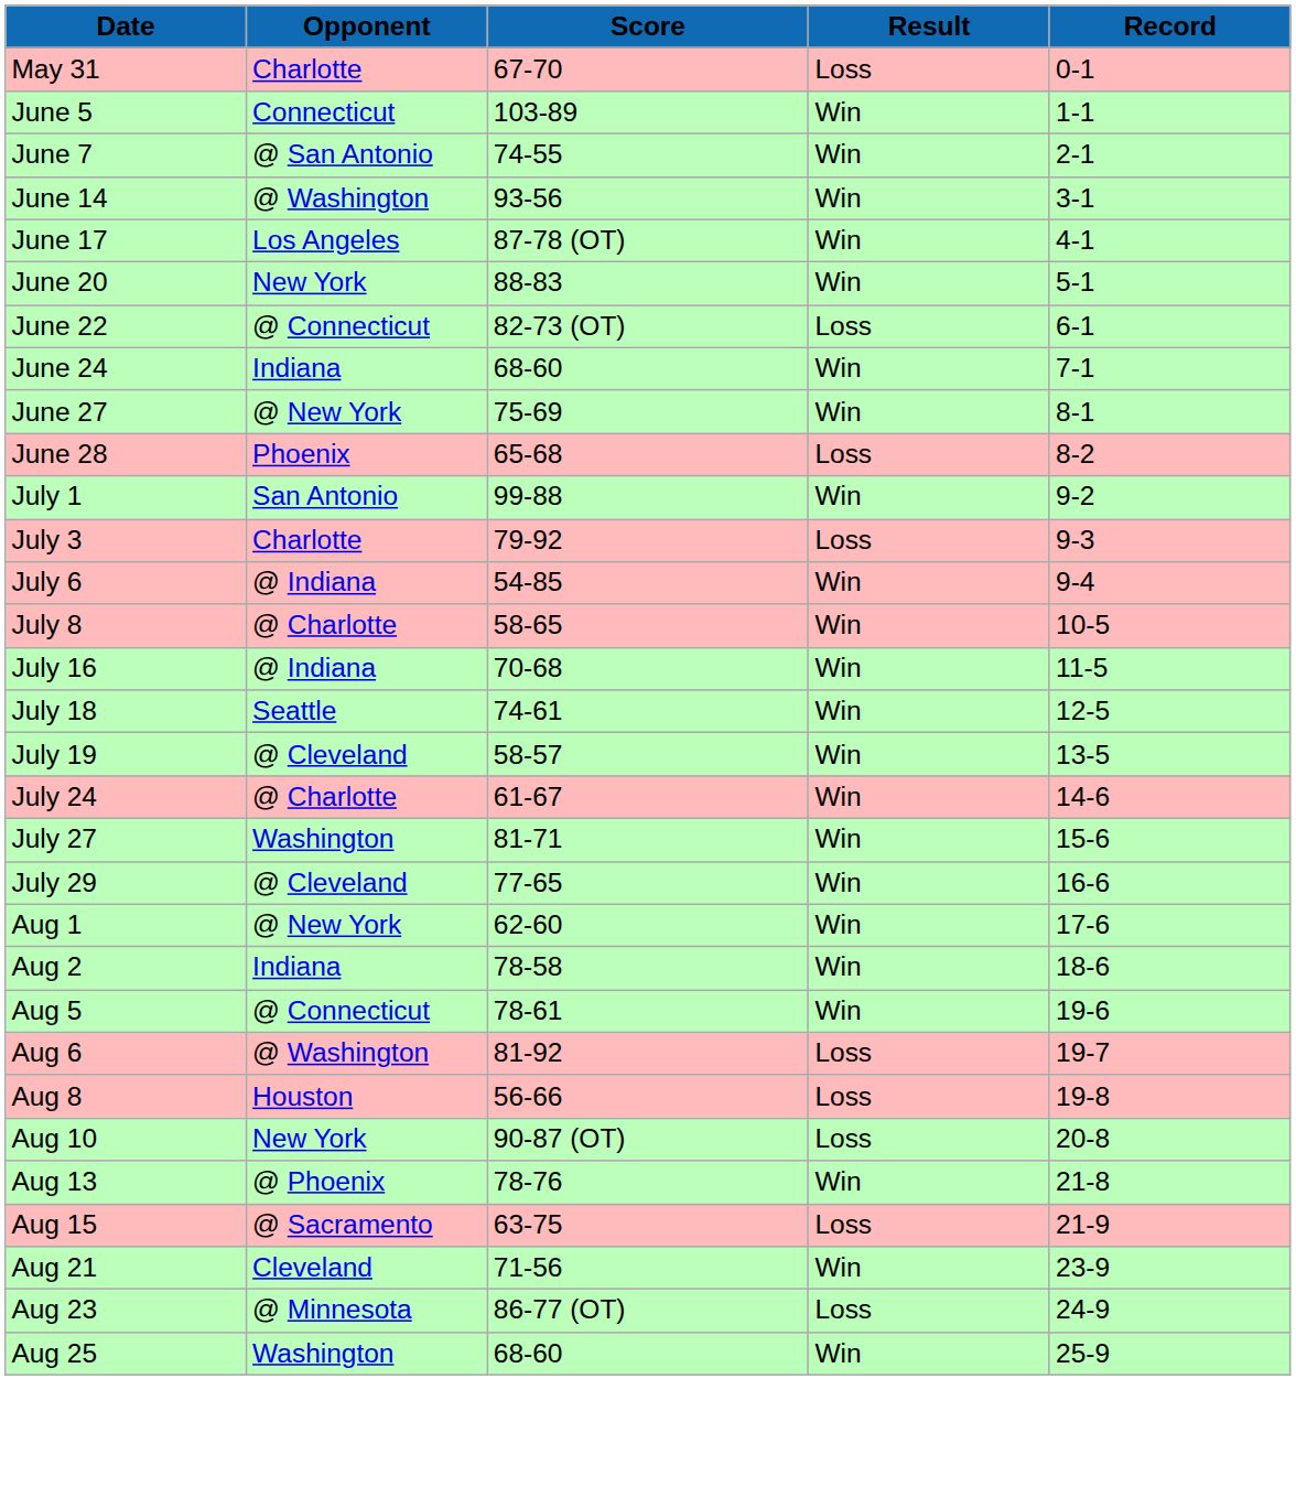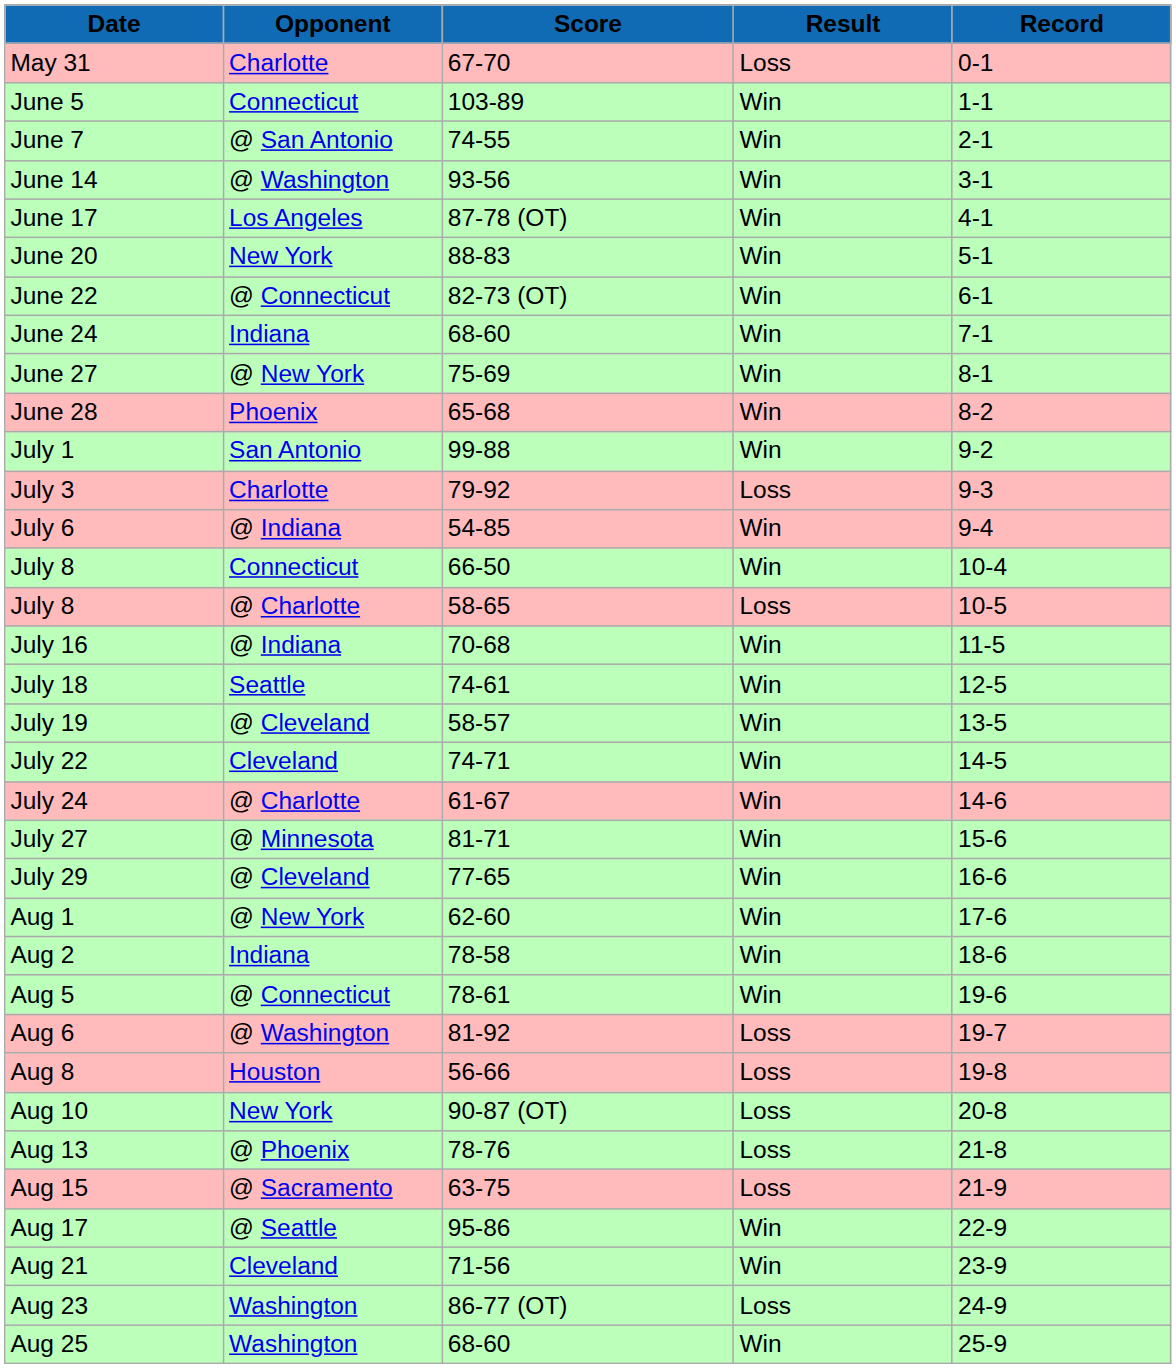 <table class="wikitable sortable sortable">
 <tr>
 <th style="background:#106bb4; width:15%;">Date</th>
 <th style="background:#106bb4; width:15%;">Opponent</th>
 <th style="background:#106bb4; width:20%;">Score</th>
 <th style="background:#106bb4; width:15%;">Result</th>
 <th style="background:#106bb4; width:15%;">Record</th>
 </tr>
 <tr style="background:#fbb;">
 <td>May 31</td>
 <td><a href='#'>Charlotte</a></td>
 <td>67-70</td>
 <td>Loss</td>
 <td>0-1</td>
 </tr>
 <tr style="background:#bfb;">
 <td>June 5</td>
 <td><a href='#'>Connecticut</a></td>
 <td>103-89</td>
 <td>Win</td>
 <td>1-1</td>
 </tr>
 <tr style="background:#bfb;">
 <td>June 7</td>
 <td>@ <a href='#'>San Antonio</a></td>
 <td>74-55</td>
 <td>Win</td>
 <td>2-1</td>
 </tr>
 <tr style="background:#bfb;">
 <td>June 14</td>
 <td>@ <a href='#'>Washington</a></td>
 <td>93-56</td>
 <td>Win</td>
 <td>3-1</td>
 </tr>
 <tr style="background:#bfb;">
 <td>June 17</td>
 <td><a href='#'>Los Angeles</a></td>
 <td>87-78 (OT)</td>
 <td>Win</td>
 <td>4-1</td>
 </tr>
 <tr style="background:#bfb;">
 <td>June 20</td>
 <td><a href='#'>New York</a></td>
 <td>88-83</td>
 <td>Win</td>
 <td>5-1</td>
 </tr>
 <tr style="background:#bfb;">
 <td>June 22</td>
 <td>@ <a href='#'>Connecticut</a></td>
 <td>82-73 (OT)</td>
-<td>Loss</td>
+<td>Win</td>
 <td>6-1</td>
 </tr>
 <tr style="background:#bfb;">
 <td>June 24</td>
 <td><a href='#'>Indiana</a></td>
 <td>68-60</td>
 <td>Win</td>
 <td>7-1</td>
 </tr>
 <tr style="background:#bfb;">
 <td>June 27</td>
 <td>@ <a href='#'>New York</a></td>
 <td>75-69</td>
 <td>Win</td>
 <td>8-1</td>
 </tr>
 <tr style="background:#fbb;">
 <td>June 28</td>
 <td><a href='#'>Phoenix</a></td>
 <td>65-68</td>
-<td>Loss</td>
+<td>Win</td>
 <td>8-2</td>
 </tr>
 <tr style="background:#bfb;">
 <td>July 1</td>
 <td><a href='#'>San Antonio</a></td>
 <td>99-88</td>
 <td>Win</td>
 <td>9-2</td>
 </tr>
 <tr style="background:#fbb;">
 <td>July 3</td>
 <td><a href='#'>Charlotte</a></td>
 <td>79-92</td>
 <td>Loss</td>
 <td>9-3</td>
 </tr>
 <tr style="background:#fbb;">
 <td>July 6</td>
 <td>@ <a href='#'>Indiana</a></td>
 <td>54-85</td>
 <td>Win</td>
 <td>9-4</td>
 </tr>
+<tr style="background:#bfb;">
+<td>July 8</td>
+<td><a href='#'>Connecticut</a></td>
+<td>66-50</td>
+<td>Win</td>
+<td>10-4</td>
+</tr>
 <tr style="background:#fbb;">
 <td>July 8</td>
 <td>@ <a href='#'>Charlotte</a></td>
 <td>58-65</td>
-<td>Win</td>
+<td>Loss</td>
 <td>10-5</td>
 </tr>
 <tr style="background:#bfb;">
 <td>July 16</td>
 <td>@ <a href='#'>Indiana</a></td>
 <td>70-68</td>
 <td>Win</td>
 <td>11-5</td>
 </tr>
 <tr style="background:#bfb;">
 <td>July 18</td>
 <td><a href='#'>Seattle</a></td>
 <td>74-61</td>
 <td>Win</td>
 <td>12-5</td>
 </tr>
 <tr style="background:#bfb;">
 <td>July 19</td>
 <td>@ <a href='#'>Cleveland</a></td>
 <td>58-57</td>
 <td>Win</td>
 <td>13-5</td>
 </tr>
+<tr style="background:#bfb;">
+<td>July 22</td>
+<td><a href='#'>Cleveland</a></td>
+<td>74-71</td>
+<td>Win</td>
+<td>14-5</td>
+</tr>
 <tr style="background:#fbb;">
 <td>July 24</td>
 <td>@ <a href='#'>Charlotte</a></td>
 <td>61-67</td>
 <td>Win</td>
 <td>14-6</td>
 </tr>
 <tr style="background:#bfb;">
 <td>July 27</td>
-<td><a href='#'>Washington</a></td>
+<td>@ <a href='#'>Minnesota</a></td>
 <td>81-71</td>
 <td>Win</td>
 <td>15-6</td>
 </tr>
 <tr style="background:#bfb;">
 <td>July 29</td>
 <td>@ <a href='#'>Cleveland</a></td>
 <td>77-65</td>
 <td>Win</td>
 <td>16-6</td>
 </tr>
 <tr style="background:#bfb;">
 <td>Aug 1</td>
 <td>@ <a href='#'>New York</a></td>
 <td>62-60</td>
 <td>Win</td>
 <td>17-6</td>
 </tr>
 <tr style="background:#bfb;">
 <td>Aug 2</td>
 <td><a href='#'>Indiana</a></td>
 <td>78-58</td>
 <td>Win</td>
 <td>18-6</td>
 </tr>
 <tr style="background:#bfb;">
 <td>Aug 5</td>
 <td>@ <a href='#'>Connecticut</a></td>
 <td>78-61</td>
 <td>Win</td>
 <td>19-6</td>
 </tr>
 <tr style="background:#fbb;">
 <td>Aug 6</td>
 <td>@ <a href='#'>Washington</a></td>
 <td>81-92</td>
 <td>Loss</td>
 <td>19-7</td>
 </tr>
 <tr style="background:#fbb;">
 <td>Aug 8</td>
 <td><a href='#'>Houston</a></td>
 <td>56-66</td>
 <td>Loss</td>
 <td>19-8</td>
 </tr>
 <tr style="background:#bfb;">
 <td>Aug 10</td>
 <td><a href='#'>New York</a></td>
 <td>90-87 (OT)</td>
 <td>Loss</td>
 <td>20-8</td>
 </tr>
 <tr style="background:#bfb;">
 <td>Aug 13</td>
 <td>@ <a href='#'>Phoenix</a></td>
 <td>78-76</td>
-<td>Win</td>
+<td>Loss</td>
 <td>21-8</td>
 </tr>
 <tr style="background:#fbb;">
 <td>Aug 15</td>
 <td>@ <a href='#'>Sacramento</a></td>
 <td>63-75</td>
 <td>Loss</td>
 <td>21-9</td>
 </tr>
 <tr style="background:#bfb;">
+<td>Aug 17</td>
+<td>@ <a href='#'>Seattle</a></td>
+<td>95-86</td>
+<td>Win</td>
+<td>22-9</td>
+</tr>
+<tr style="background:#bfb;">
 <td>Aug 21</td>
 <td><a href='#'>Cleveland</a></td>
 <td>71-56</td>
 <td>Win</td>
 <td>23-9</td>
 </tr>
 <tr style="background:#bfb;">
 <td>Aug 23</td>
-<td>@ <a href='#'>Minnesota</a></td>
+<td><a href='#'>Washington</a></td>
 <td>86-77 (OT)</td>
 <td>Loss</td>
 <td>24-9</td>
 </tr>
 <tr style="background:#bfb;">
 <td>Aug 25</td>
 <td><a href='#'>Washington</a></td>
 <td>68-60</td>
 <td>Win</td>
 <td>25-9</td>
 </tr>
 </table>
